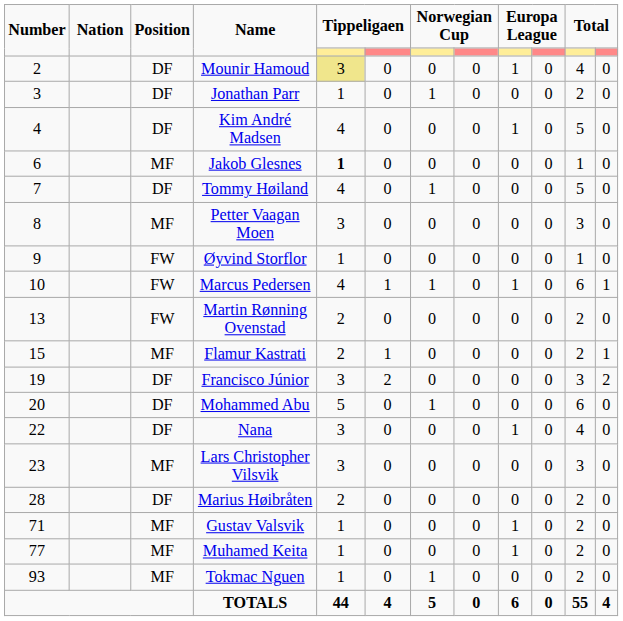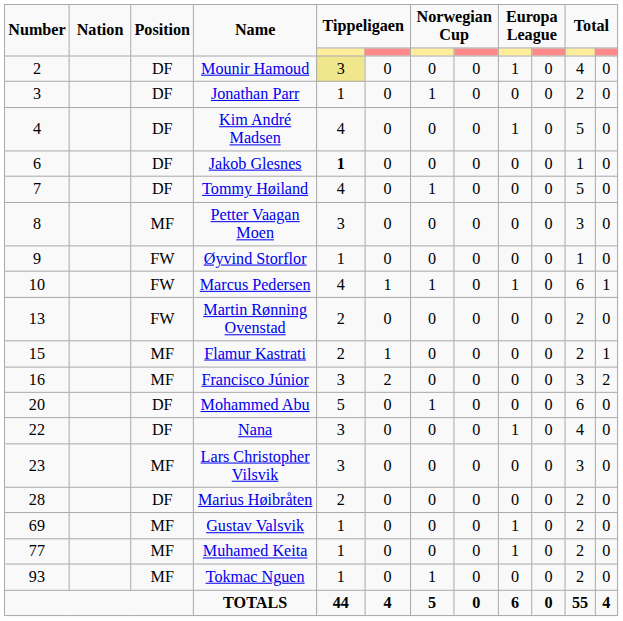 <table class="wikitable" style="font-size: 100%; text-align: center;">
 <tr>
 <td rowspan="2" width="10%" align="center"><strong>Number</strong></td>
 <td rowspan="2" width="10%" align="center"><strong>Nation</strong></td>
 <td rowspan="2" width="10%" align="center"><strong>Position</strong></td>
 <td rowspan="2" width="20%" align="center"><strong>Name</strong></td>
 <td colspan="2" align="center"><strong>Tippeligaen</strong></td>
 <td colspan="2" align="center"><strong>Norwegian Cup</strong></td>
 <td colspan="2" align="center"><strong>Europa League</strong></td>
 <td colspan="2" align="center"><strong>Total</strong></td>
 </tr>
 <tr>
 <th width=60 style="background: #FFEE99"></th>
 <th width=60 style="background: #FF8888"></th>
 <th width=60 style="background: #FFEE99"></th>
 <th width=60 style="background: #FF8888"></th>
 <th width=60 style="background: #FFEE99"></th>
 <th width=60 style="background: #FF8888"></th>
 <th width=60 style="background: #FFEE99"></th>
 <th width=60 style="background: #FF8888"></th>
 </tr>
 <tr>
 <td>2</td>
 <td></td>
 <td>DF</td>
 <td><a href='#'>Mounir Hamoud</a></td>
 <td style="background: khaki;">3</td>
 <td>0</td>
 <td>0</td>
 <td>0</td>
 <td>1</td>
 <td>0</td>
 <td>4</td>
 <td>0</td>
 </tr>
 <tr>
 <td>3</td>
 <td></td>
 <td>DF</td>
 <td><a href='#'>Jonathan Parr</a></td>
 <td>1</td>
 <td>0</td>
 <td>1</td>
 <td>0</td>
 <td>0</td>
 <td>0</td>
 <td>2</td>
 <td>0</td>
 </tr>
 <tr>
 <td>4</td>
 <td></td>
 <td>DF</td>
 <td><a href='#'>Kim André Madsen</a></td>
 <td>4</td>
 <td>0</td>
 <td>0</td>
 <td>0</td>
 <td>1</td>
 <td>0</td>
 <td>5</td>
 <td>0</td>
 </tr>
 <tr>
 <td>6</td>
 <td></td>
-<td>MF</td>
+<td>DF</td>
 <td><a href='#'>Jakob Glesnes</a></td>
 <td><strong>1</strong></td>
 <td>0</td>
 <td>0</td>
 <td>0</td>
 <td>0</td>
 <td>0</td>
 <td>1</td>
 <td>0</td>
 </tr>
 <tr>
 <td>7</td>
 <td></td>
 <td>DF</td>
 <td><a href='#'>Tommy Høiland</a></td>
 <td>4</td>
 <td>0</td>
 <td>1</td>
 <td>0</td>
 <td>0</td>
 <td>0</td>
 <td>5</td>
 <td>0</td>
 </tr>
 <tr>
 <td>8</td>
 <td></td>
 <td>MF</td>
 <td><a href='#'>Petter Vaagan Moen</a></td>
 <td>3</td>
 <td>0</td>
 <td>0</td>
 <td>0</td>
 <td>0</td>
 <td>0</td>
 <td>3</td>
 <td>0</td>
 </tr>
 <tr>
 <td>9</td>
 <td></td>
 <td>FW</td>
 <td><a href='#'>Øyvind Storflor</a></td>
 <td>1</td>
 <td>0</td>
 <td>0</td>
 <td>0</td>
 <td>0</td>
 <td>0</td>
 <td>1</td>
 <td>0</td>
 </tr>
 <tr>
 <td>10</td>
 <td></td>
 <td>FW</td>
 <td><a href='#'>Marcus Pedersen</a></td>
 <td>4</td>
 <td>1</td>
 <td>1</td>
 <td>0</td>
 <td>1</td>
 <td>0</td>
 <td>6</td>
 <td>1</td>
 </tr>
 <tr>
 <td>13</td>
 <td></td>
 <td>FW</td>
 <td><a href='#'>Martin Rønning Ovenstad</a></td>
 <td>2</td>
 <td>0</td>
 <td>0</td>
 <td>0</td>
 <td>0</td>
 <td>0</td>
 <td>2</td>
 <td>0</td>
 </tr>
 <tr>
 <td>15</td>
 <td></td>
 <td>MF</td>
 <td><a href='#'>Flamur Kastrati</a></td>
 <td>2</td>
 <td>1</td>
 <td>0</td>
 <td>0</td>
 <td>0</td>
 <td>0</td>
 <td>2</td>
 <td>1</td>
 </tr>
 <tr>
-<td>19</td>
+<td>16</td>
 <td></td>
-<td>DF</td>
+<td>MF</td>
 <td><a href='#'>Francisco Júnior</a></td>
 <td>3</td>
 <td>2</td>
 <td>0</td>
 <td>0</td>
 <td>0</td>
 <td>0</td>
 <td>3</td>
 <td>2</td>
 </tr>
 <tr>
 <td>20</td>
 <td></td>
 <td>DF</td>
 <td><a href='#'>Mohammed Abu</a></td>
 <td>5</td>
 <td>0</td>
 <td>1</td>
 <td>0</td>
 <td>0</td>
 <td>0</td>
 <td>6</td>
 <td>0</td>
 </tr>
 <tr>
 <td>22</td>
 <td></td>
 <td>DF</td>
 <td><a href='#'>Nana</a></td>
 <td>3</td>
 <td>0</td>
 <td>0</td>
 <td>0</td>
 <td>1</td>
 <td>0</td>
 <td>4</td>
 <td>0</td>
 </tr>
 <tr>
 <td>23</td>
 <td></td>
 <td>MF</td>
 <td><a href='#'>Lars Christopher Vilsvik</a></td>
 <td>3</td>
 <td>0</td>
 <td>0</td>
 <td>0</td>
 <td>0</td>
 <td>0</td>
 <td>3</td>
 <td>0</td>
 </tr>
 <tr>
 <td>28</td>
 <td></td>
 <td>DF</td>
 <td><a href='#'>Marius Høibråten</a></td>
 <td>2</td>
 <td>0</td>
 <td>0</td>
 <td>0</td>
 <td>0</td>
 <td>0</td>
 <td>2</td>
 <td>0</td>
 </tr>
 <tr>
-<td>71</td>
+<td>69</td>
 <td></td>
 <td>MF</td>
 <td><a href='#'>Gustav Valsvik</a></td>
 <td>1</td>
 <td>0</td>
 <td>0</td>
 <td>0</td>
 <td>1</td>
 <td>0</td>
 <td>2</td>
 <td>0</td>
 </tr>
 <tr>
 <td>77</td>
 <td></td>
 <td>MF</td>
 <td><a href='#'>Muhamed Keita</a></td>
 <td>1</td>
 <td>0</td>
 <td>0</td>
 <td>0</td>
 <td>1</td>
 <td>0</td>
 <td>2</td>
 <td>0</td>
 </tr>
 <tr>
 <td>93</td>
 <td></td>
 <td>MF</td>
 <td><a href='#'>Tokmac Nguen</a></td>
 <td>1</td>
 <td>0</td>
 <td>1</td>
 <td>0</td>
 <td>0</td>
 <td>0</td>
 <td>2</td>
 <td>0</td>
 </tr>
 <tr>
 <td colspan="3"></td>
 <td><strong>TOTALS</strong></td>
 <td><strong>44</strong></td>
 <td><strong>4</strong></td>
 <td><strong>5</strong></td>
 <td><strong>0</strong></td>
 <td><strong>6</strong></td>
 <td><strong>0</strong></td>
 <td><strong>55</strong></td>
 <td><strong>4</strong></td>
 </tr>
 </table>
